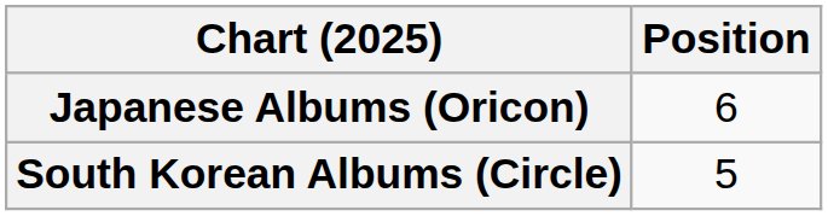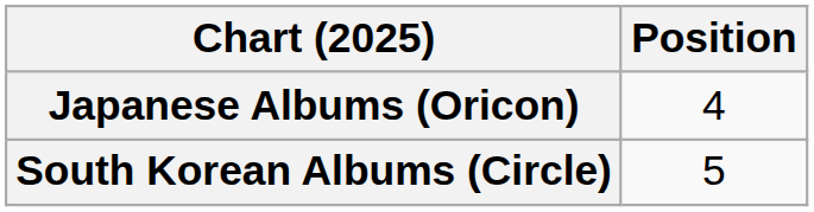 <table class="wikitable sortable plainrowheaders" style="text-align:center">
 <tr>
 <th scope="col">Chart (2025)</th>
 <th scope="col">Position</th>
 </tr>
 <tr>
 <th scope="row">Japanese Albums (Oricon)</th>
-<td>6</td>
+<td>4</td>
 </tr>
 <tr>
 <th scope="row">South Korean Albums (Circle)</th>
 <td>5</td>
 </tr>
 </table>
